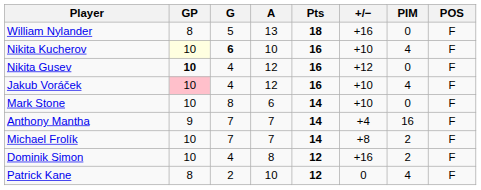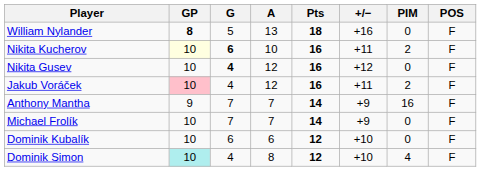 <table class="wikitable sortable" style="text-align:center;">
 <tr>
 <th style="width:225px;">Player</th>
 <th style="width:50px;">GP</th>
 <th style="width:50px;">G</th>
 <th style="width:50px;">A</th>
 <th style="width:60px;">Pts</th>
 <th style="width:60px;">+/−</th>
 <th style="width:50px;">PIM</th>
 <th style="width:60px;">POS</th>
 </tr>
 <tr>
 <td style="text-align:left;"> <a href='#'>William Nylander</a></td>
-<td>8</td>
+<td><strong>8</strong></td>
 <td>5</td>
 <td>13</td>
 <td><strong>18</strong></td>
 <td>+16</td>
 <td>0</td>
 <td>F</td>
 </tr>
 <tr>
 <td style="text-align:left;"> <a href='#'>Nikita Kucherov</a></td>
 <td style="background: lightyellow;">10</td>
 <td><strong>6</strong></td>
 <td>10</td>
 <td><strong>16</strong></td>
-<td>+10</td>
-<td>4</td>
+<td>+11</td>
+<td>2</td>
 <td>F</td>
 </tr>
 <tr>
 <td style="text-align:left;"> <a href='#'>Nikita Gusev</a></td>
-<td><strong>10</strong></td>
-<td>4</td>
+<td>10</td>
+<td><strong>4</strong></td>
 <td>12</td>
 <td><strong>16</strong></td>
 <td>+12</td>
 <td>0</td>
 <td>F</td>
 </tr>
 <tr>
 <td style="text-align:left;"> <a href='#'>Jakub Voráček</a></td>
 <td style="background: pink;">10</td>
 <td>4</td>
 <td>12</td>
 <td><strong>16</strong></td>
-<td>+10</td>
-<td>4</td>
-<td>F</td>
-</tr>
-<tr>
-<td style="text-align:left;"> <a href='#'>Mark Stone</a></td>
-<td>10</td>
-<td>8</td>
-<td>6</td>
-<td><strong>14</strong></td>
-<td>+10</td>
-<td>0</td>
+<td>+11</td>
+<td>2</td>
 <td>F</td>
 </tr>
 <tr>
 <td style="text-align:left;"> <a href='#'>Anthony Mantha</a></td>
 <td>9</td>
 <td>7</td>
 <td>7</td>
 <td><strong>14</strong></td>
-<td>+4</td>
+<td>+9</td>
 <td>16</td>
 <td>F</td>
 </tr>
 <tr>
 <td style="text-align:left;"> <a href='#'>Michael Frolík</a></td>
 <td>10</td>
 <td>7</td>
 <td>7</td>
 <td><strong>14</strong></td>
-<td>+8</td>
-<td>2</td>
+<td>+9</td>
+<td>0</td>
+<td>F</td>
+</tr>
+<tr>
+<td style="text-align:left;"> <a href='#'>Dominik Kubalík</a></td>
+<td>10</td>
+<td>6</td>
+<td>6</td>
+<td><strong>12</strong></td>
+<td>+10</td>
+<td>0</td>
 <td>F</td>
 </tr>
 <tr>
 <td style="text-align:left;"> <a href='#'>Dominik Simon</a></td>
-<td>10</td>
+<td style="background: paleturquoise;">10</td>
 <td>4</td>
 <td>8</td>
 <td><strong>12</strong></td>
-<td>+16</td>
-<td>2</td>
-<td>F</td>
-</tr>
-<tr>
-<td style="text-align:left;"> <a href='#'>Patrick Kane</a></td>
-<td>8</td>
-<td>2</td>
-<td>10</td>
-<td><strong>12</strong></td>
-<td>0</td>
+<td>+10</td>
 <td>4</td>
 <td>F</td>
 </tr>
 </table>
